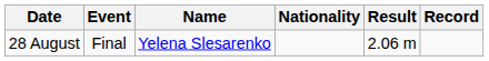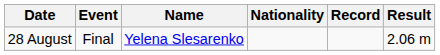 <table class=wikitable style=text-align:center>
 <tr>
 <th>Date</th>
 <th>Event</th>
 <th>Name</th>
 <th>Nationality</th>
+<th>Record</th>
 <th>Result</th>
-<th>Record</th>
 </tr>
 <tr>
 <td>28 August</td>
 <td>Final</td>
 <td align=left><a href='#'>Yelena Slesarenko</a></td>
 <td align=left></td>
+<td></td>
 <td>2.06 m</td>
-<td></td>
 </tr>
 </table>
